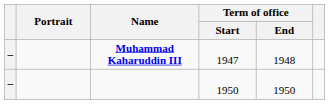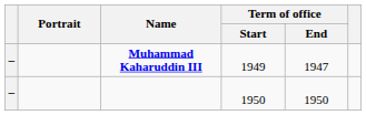 <table class="wikitable" style="text-align:center">
 <tr>
 <th rowspan="2" width=10px></th>
 <th rowspan="2" width=100px>Portrait</th>
 <th rowspan="2" width=150px>Name<br></th>
 <th colspan="2" width=150px>Term of office</th>
 <th rowspan="2" width=10px></th>
 </tr>
 <tr>
 <th width=75px>Start</th>
 <th width=75px>End</th>
 </tr>
 <tr>
 <th>–</th>
 <td></td>
 <td><strong><a href='#'>Muhammad Kaharuddin III</a></strong><br></td>
+<td><br>1949</td>
 <td><br>1947</td>
-<td><br>1948</td>
 <td></td>
 </tr>
 <tr>
 <th>–</th>
 <td></td>
 <td><strong></strong><br></td>
 <td><br>1950</td>
 <td><br>1950</td>
 <td></td>
 </tr>
 </table>
